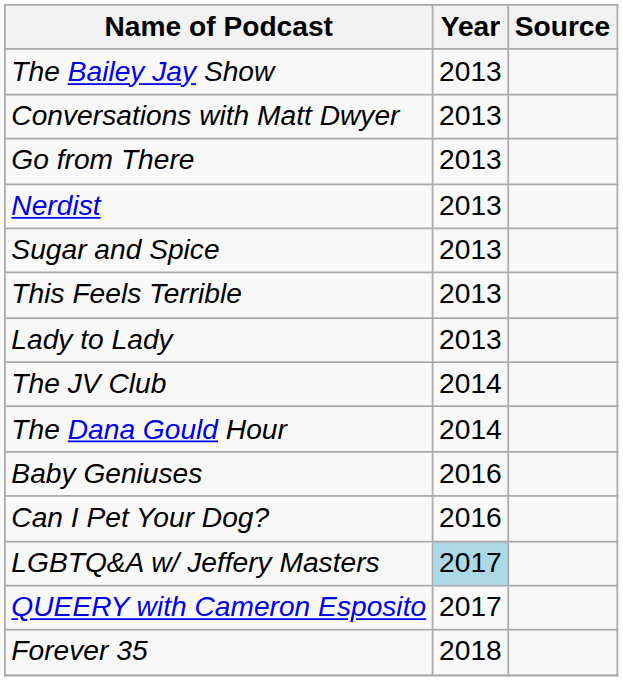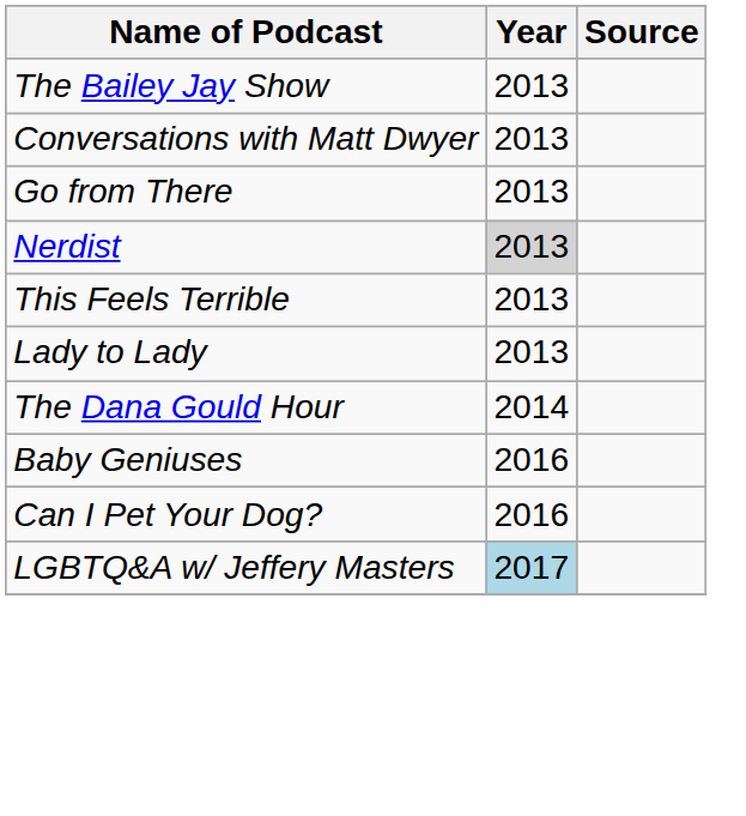 <table class="wikitable plainrowheaders sortable">
 <tr>
 <th>Name of Podcast</th>
 <th>Year</th>
 <th>Source</th>
 </tr>
 <tr>
 <td><em>The <a href='#'>Bailey Jay</a> Show</em></td>
 <td>2013</td>
 <td></td>
 </tr>
 <tr>
 <td><em>Conversations with Matt Dwyer</em></td>
 <td>2013</td>
 <td></td>
 </tr>
 <tr>
 <td><em>Go from There</em></td>
 <td>2013</td>
 <td></td>
 </tr>
 <tr>
 <td><em><a href='#'>Nerdist</a></em></td>
-<td>2013</td>
-<td></td>
-</tr>
-<tr>
-<td><em>Sugar and Spice</em></td>
-<td>2013</td>
+<td style="background: lightgrey;">2013</td>
 <td></td>
 </tr>
 <tr>
 <td><em>This Feels Terrible</em></td>
 <td>2013</td>
 <td></td>
 </tr>
 <tr>
 <td><em>Lady to Lady</em></td>
 <td>2013</td>
-<td></td>
-</tr>
-<tr>
-<td><em>The JV Club</em></td>
-<td>2014</td>
 <td></td>
 </tr>
 <tr>
 <td><em>The <a href='#'>Dana Gould</a> Hour</em></td>
 <td>2014</td>
 <td></td>
 </tr>
 <tr>
 <td><em>Baby Geniuses</em></td>
 <td>2016</td>
 <td></td>
 </tr>
 <tr>
 <td><em>Can I Pet Your Dog?</em></td>
 <td>2016</td>
 <td></td>
 </tr>
 <tr>
 <td><em>LGBTQ&A w/ Jeffery Masters</em></td>
 <td style="background: lightblue;">2017</td>
 <td></td>
 </tr>
 <tr>
-<td><em><a href='#'>QUEERY with Cameron Esposito</a></em></td>
-<td>2017</td>
-<td></td>
-</tr>
-<tr>
-<td><em>Forever 35</em></td>
-<td>2018</td>
-<td></td>
-</tr>
-<tr>
 </tr>
 </table>
